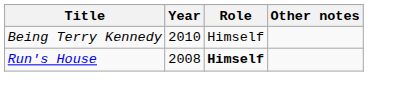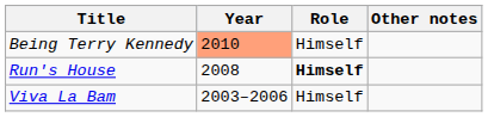 <table class="wikitable">
 <tr style="background:#b0c4de; text-align:center;">
 <th>Title</th>
 <th>Year</th>
 <th>Role</th>
 <th>Other notes</th>
 </tr>
 <tr>
 <td><em>Being Terry Kennedy</em></td>
-<td>2010</td>
+<td style="background: lightsalmon;">2010</td>
 <td>Himself</td>
 <td></td>
 </tr>
 <tr>
 <td><em><a href='#'>Run's House</a></em></td>
 <td>2008</td>
 <td><strong>Himself</strong></td>
 <td></td>
 </tr>
+<tr>
+<td><em><a href='#'>Viva La Bam</a></em></td>
+<td>2003–2006</td>
+<td>Himself</td>
+<td></td>
+</tr>
 </table>
